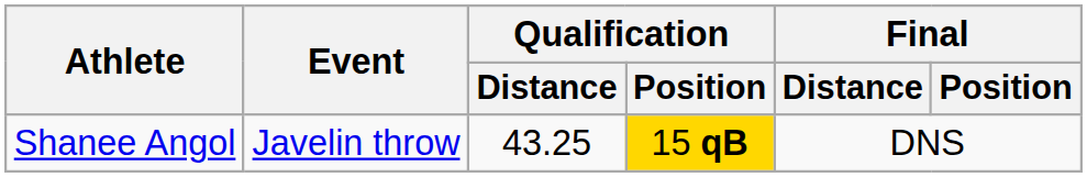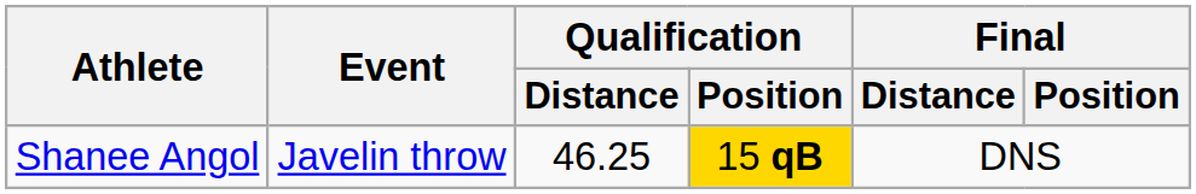 <table class=wikitable style="font-size:90%">
 <tr>
 <th rowspan=2>Athlete</th>
 <th rowspan=2>Event</th>
 <th colspan=2>Qualification</th>
 <th colspan=2>Final</th>
 </tr>
 <tr style="font-size:95%">
 <th>Distance</th>
 <th>Position</th>
 <th>Distance</th>
 <th>Position</th>
 </tr>
 <tr align=center>
 <td align=left><a href='#'>Shanee Angol</a></td>
 <td align=left><a href='#'>Javelin throw</a></td>
-<td>43.25</td>
+<td>46.25</td>
 <td style="background: gold;">15 <strong>qB</strong></td>
 <td colspan=2>DNS</td>
 </tr>
 </table>
